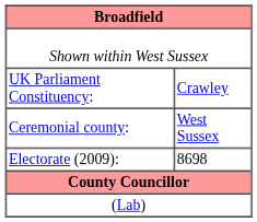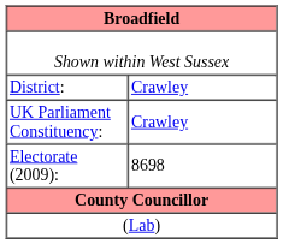 <table class="vcard" border=1 cellpadding=2 cellspacing=0 align=right width=260 style=margin-left:0.5em;>
 <tr>
 <th class="fn org" colspan=2 align=center bgcolor="#ff9999"><strong>Broadfield</strong></th>
 </tr>
 <tr>
 <td colspan=2 align=center><br><em>Shown within West Sussex</em></td>
 </tr>
 <tr class="note">
-<td><a href='#'>UK Parliament Constituency</a>:</td>
+<td width="45%"><a href='#'>District</a>:</td>
 <td><a href='#'>Crawley</a></td>
 </tr>
 <tr class="note">
-<td><a href='#'>Ceremonial county</a>:</td>
-<td><a href='#'>West Sussex</a></td>
+<td><a href='#'>UK Parliament Constituency</a>:</td>
+<td><a href='#'>Crawley</a></td>
 </tr>
 <tr class="note">
 <td><a href='#'>Electorate</a> (2009):</td>
 <td>8698</td>
 </tr>
 <tr>
 <th colspan=2 align=center bgcolor="#ff9999">County Councillor</th>
 </tr>
 <tr>
 <td colspan=2 align=center> (<a href='#'>Lab</a>)</td>
 </tr>
 </table>
